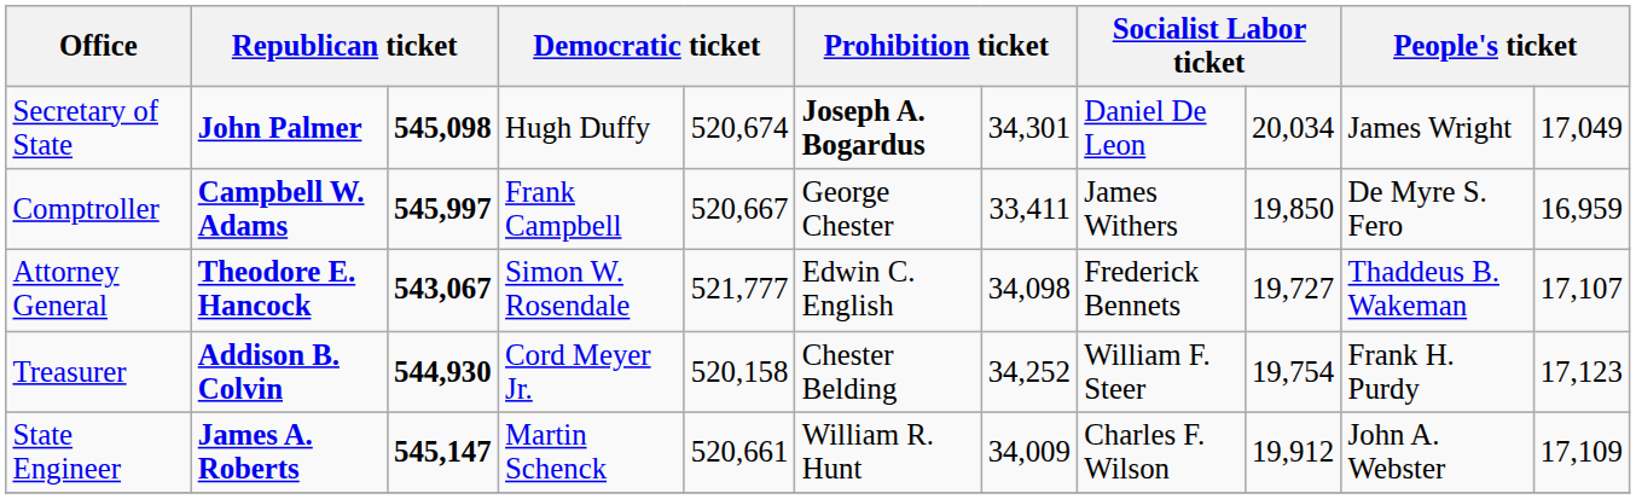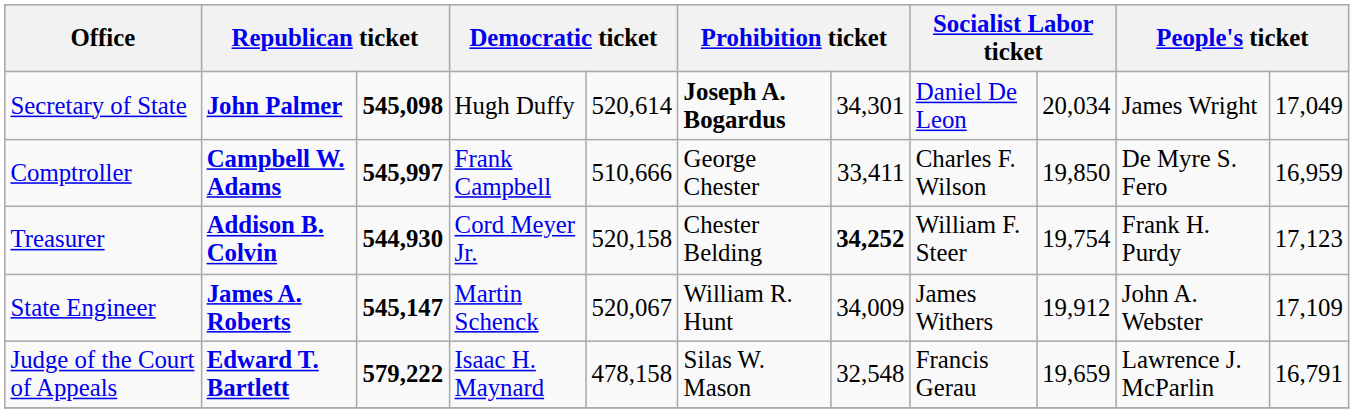 <table class=wikitable>
 <tr bgcolor=lightgrey>
 <th>Office</th>
 <th colspan="2" ><a href='#'>Republican</a> ticket</th>
 <th colspan="2" ><a href='#'>Democratic</a> ticket</th>
 <th colspan="2" ><a href='#'>Prohibition</a> ticket</th>
 <th colspan="2" ><a href='#'>Socialist Labor</a> ticket</th>
 <th colspan="2" ><a href='#'>People's</a> ticket</th>
 </tr>
 <tr>
 <td><a href='#'>Secretary of State</a></td>
 <td><strong><a href='#'>John Palmer</a></strong></td>
 <td align="right"><strong>545,098</strong></td>
 <td>Hugh Duffy</td>
-<td align="right">520,674</td>
+<td align="right">520,614</td>
 <td><strong>Joseph A. Bogardus</strong></td>
 <td align="right">34,301</td>
 <td><a href='#'>Daniel De Leon</a></td>
 <td align="right">20,034</td>
 <td>James Wright</td>
 <td align="right">17,049</td>
 </tr>
 <tr>
 <td><a href='#'>Comptroller</a></td>
 <td><strong><a href='#'>Campbell W. Adams</a></strong></td>
 <td align="right"><strong>545,997</strong></td>
 <td><a href='#'>Frank Campbell</a></td>
-<td align="right">520,667</td>
+<td align="right">510,666</td>
 <td>George Chester</td>
 <td align="right">33,411</td>
-<td>James Withers</td>
+<td>Charles F. Wilson</td>
 <td align="right">19,850</td>
 <td>De Myre S. Fero</td>
 <td align="right">16,959</td>
-</tr>
-<tr>
-<td><a href='#'>Attorney General</a></td>
-<td><strong><a href='#'>Theodore E. Hancock</a></strong></td>
-<td align="right"><strong>543,067</strong></td>
-<td><a href='#'>Simon W. Rosendale</a></td>
-<td align="right">521,777</td>
-<td>Edwin C. English</td>
-<td align="right">34,098</td>
-<td>Frederick Bennets</td>
-<td align="right">19,727</td>
-<td><a href='#'>Thaddeus B. Wakeman</a></td>
-<td align="right">17,107</td>
 </tr>
 <tr>
 <td><a href='#'>Treasurer</a></td>
 <td><strong><a href='#'>Addison B. Colvin</a></strong></td>
 <td align="right"><strong>544,930</strong></td>
 <td><a href='#'>Cord Meyer Jr.</a></td>
 <td align="right">520,158</td>
 <td>Chester Belding</td>
-<td align="right">34,252</td>
+<td align="right"><strong>34,252</strong></td>
 <td>William F. Steer</td>
 <td align="right">19,754</td>
 <td>Frank H. Purdy</td>
 <td align="right">17,123</td>
 </tr>
 <tr>
 <td><a href='#'>State Engineer</a></td>
 <td><strong><a href='#'>James A. Roberts</a></strong></td>
 <td align="right"><strong>545,147</strong></td>
 <td><a href='#'>Martin Schenck</a></td>
-<td align="right">520,661</td>
+<td align="right">520,067</td>
 <td>William R. Hunt</td>
 <td align="right">34,009</td>
-<td>Charles F. Wilson</td>
+<td>James Withers</td>
 <td align="right">19,912</td>
 <td>John A. Webster</td>
 <td align="right">17,109</td>
 </tr>
 <tr>
+<td><a href='#'>Judge of the Court of Appeals</a></td>
+<td><strong><a href='#'>Edward T. Bartlett</a></strong></td>
+<td align="right"><strong>579,222</strong></td>
+<td><a href='#'>Isaac H. Maynard</a></td>
+<td align="right">478,158</td>
+<td>Silas W. Mason</td>
+<td align="right">32,548</td>
+<td>Francis Gerau</td>
+<td align="right">19,659</td>
+<td>Lawrence J. McParlin</td>
+<td align="right">16,791</td>
+</tr>
+<tr>
 </tr>
 </table>
